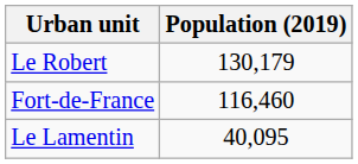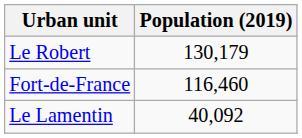 <table class=wikitable>
 <tr>
 <th>Urban unit</th>
 <th>Population (2019)</th>
 </tr>
 <tr>
 <td><a href='#'>Le Robert</a></td>
 <td style="text-align: center;">130,179</td>
 </tr>
 <tr>
 <td><a href='#'>Fort-de-France</a></td>
 <td style="text-align: center;">116,460</td>
 </tr>
 <tr>
 <td><a href='#'>Le Lamentin</a></td>
-<td style="text-align: center;">40,095</td>
+<td style="text-align: center;">40,092</td>
 </tr>
 </table>
